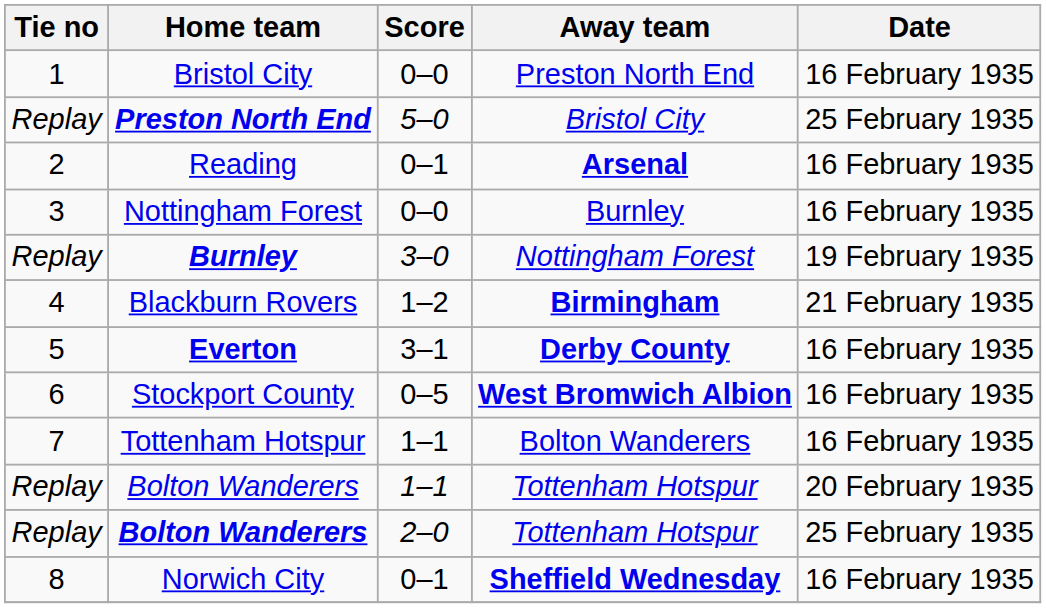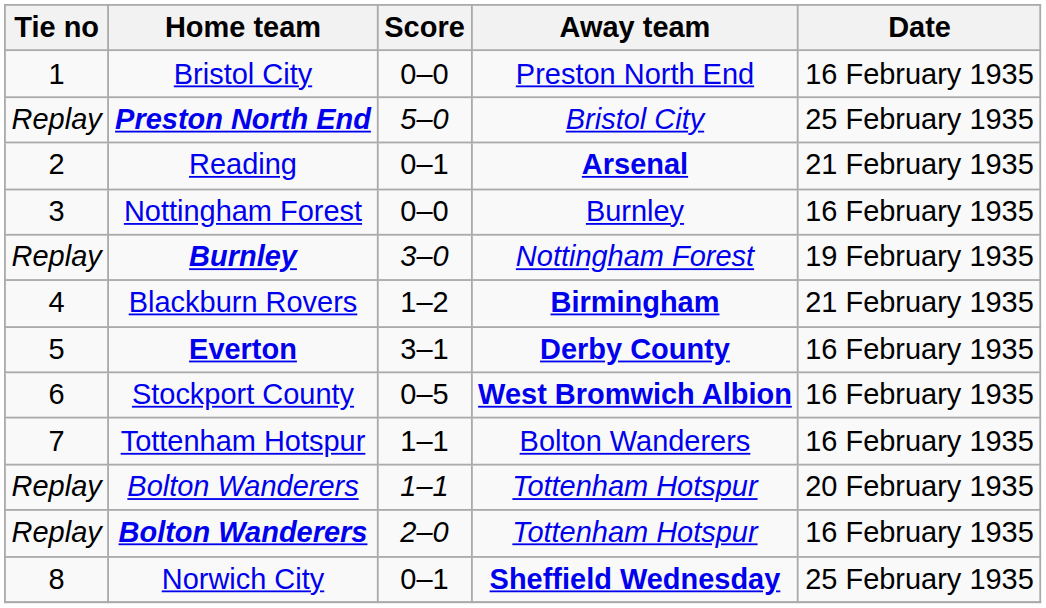 <table class="wikitable" style="text-align: center">
 <tr>
 <th>Tie no</th>
 <th>Home team</th>
 <th>Score</th>
 <th>Away team</th>
 <th>Date</th>
 </tr>
 <tr>
 <td>1</td>
 <td><a href='#'>Bristol City</a></td>
 <td>0–0</td>
 <td><a href='#'>Preston North End</a></td>
 <td>16 February 1935</td>
 </tr>
 <tr>
 <td><em>Replay</em></td>
 <td><strong><em><a href='#'>Preston North End</a></em></strong></td>
 <td><em>5–0</em></td>
 <td><em><a href='#'>Bristol City</a></em></td>
 <td>25 February 1935</td>
 </tr>
 <tr>
 <td>2</td>
 <td><a href='#'>Reading</a></td>
 <td>0–1</td>
 <td><strong><a href='#'>Arsenal</a></strong></td>
-<td>16 February 1935</td>
+<td>21 February 1935</td>
 </tr>
 <tr>
 <td>3</td>
 <td><a href='#'>Nottingham Forest</a></td>
 <td>0–0</td>
 <td><a href='#'>Burnley</a></td>
 <td>16 February 1935</td>
 </tr>
 <tr>
 <td><em>Replay</em></td>
 <td><strong><em><a href='#'>Burnley</a></em></strong></td>
 <td><em>3–0</em></td>
 <td><em><a href='#'>Nottingham Forest</a></em></td>
 <td>19 February 1935</td>
 </tr>
 <tr>
 <td>4</td>
 <td><a href='#'>Blackburn Rovers</a></td>
 <td>1–2</td>
 <td><strong><a href='#'>Birmingham</a></strong></td>
 <td>21 February 1935</td>
 </tr>
 <tr>
 <td>5</td>
 <td><strong><a href='#'>Everton</a></strong></td>
 <td>3–1</td>
 <td><strong><a href='#'>Derby County</a></strong></td>
 <td>16 February 1935</td>
 </tr>
 <tr>
 <td>6</td>
 <td><a href='#'>Stockport County</a></td>
 <td>0–5</td>
 <td><strong><a href='#'>West Bromwich Albion</a></strong></td>
 <td>16 February 1935</td>
 </tr>
 <tr>
 <td>7</td>
 <td><a href='#'>Tottenham Hotspur</a></td>
 <td>1–1</td>
 <td><a href='#'>Bolton Wanderers</a></td>
 <td>16 February 1935</td>
 </tr>
 <tr>
 <td><em>Replay</em></td>
 <td><em><a href='#'>Bolton Wanderers</a></em></td>
 <td><em>1–1</em></td>
 <td><em><a href='#'>Tottenham Hotspur</a></em></td>
 <td>20 February 1935</td>
 </tr>
 <tr>
 <td><em>Replay</em></td>
 <td><strong><em><a href='#'>Bolton Wanderers</a></em></strong></td>
 <td><em>2–0</em></td>
 <td><em><a href='#'>Tottenham Hotspur</a></em></td>
-<td>25 February 1935</td>
+<td>16 February 1935</td>
 </tr>
 <tr>
 <td>8</td>
 <td><a href='#'>Norwich City</a></td>
 <td>0–1</td>
 <td><strong><a href='#'>Sheffield Wednesday</a></strong></td>
-<td>16 February 1935</td>
+<td>25 February 1935</td>
 </tr>
 <tr>
 </tr>
 </table>
